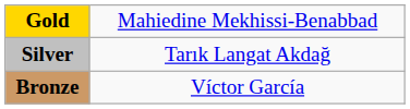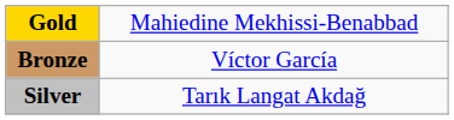 <table class="wikitable" style=" text-align:center; " width="35%">
 <tr>
 <td bgcolor="gold"><strong>Gold</strong></td>
 <td><a href='#'>Mahiedine Mekhissi-Benabbad</a><br>  <small><em></em></small></td>
 </tr>
 <tr>
+<td bgcolor="CC9966"><strong>Bronze</strong></td>
+<td><a href='#'>Víctor García</a><br>  <small><em></em></small></td>
+</tr>
+<tr>
 <td bgcolor="silver"><strong>Silver</strong></td>
 <td><a href='#'>Tarık Langat Akdağ</a><br>  <small><em></em></small></td>
 </tr>
-<tr>
-<td bgcolor="CC9966"><strong>Bronze</strong></td>
-<td><a href='#'>Víctor García</a><br>  <small><em></em></small></td>
-</tr>
 </table>
